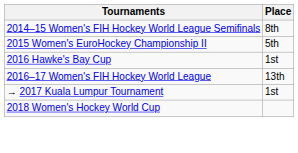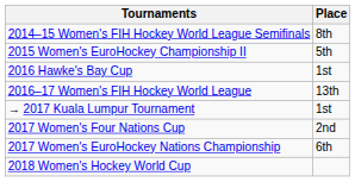 <table class="wikitable collapsible">
 <tr>
 <th>Tournaments</th>
 <th>Place</th>
 </tr>
 <tr>
 <td><a href='#'>2014–15 Women's FIH Hockey World League Semifinals</a></td>
 <td>8th</td>
 </tr>
 <tr>
 <td><a href='#'>2015 Women's EuroHockey Championship II</a></td>
 <td>5th</td>
 </tr>
 <tr>
 <td><a href='#'>2016 Hawke's Bay Cup</a></td>
 <td>1st</td>
 </tr>
 <tr>
 <td><a href='#'>2016–17 Women's FIH Hockey World League</a></td>
 <td>13th</td>
 </tr>
 <tr>
 <td>→ <a href='#'>2017 Kuala Lumpur Tournament</a></td>
 <td>1st</td>
 </tr>
 <tr>
+<td><a href='#'>2017 Women's Four Nations Cup</a></td>
+<td>2nd</td>
+</tr>
+<tr>
+<td><a href='#'>2017 Women's EuroHockey Nations Championship</a></td>
+<td>6th</td>
+</tr>
+<tr>
 <td><a href='#'>2018 Women's Hockey World Cup</a></td>
 <td></td>
 </tr>
 </table>
